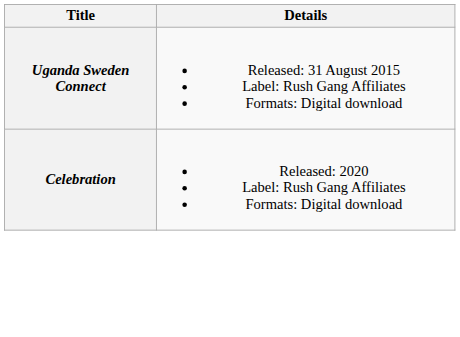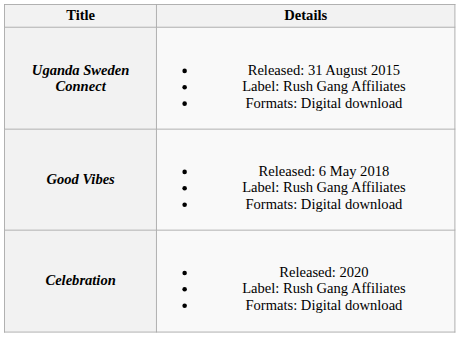 <table class="wikitable plainrowheaders" style="text-align:center">
 <tr>
 <th scope="col" style="width:10em">Title</th>
 <th scope="col" style="width:20em">Details</th>
 </tr>
 <tr>
 <th scope="row"><em>Uganda Sweden Connect</em></th>
 <td><br><ul><li>Released:  31 August 2015</li><li>Label: Rush Gang Affiliates</li><li>Formats: Digital download</li></ul></td>
 </tr>
 <tr>
+<th scope="row"><em>Good Vibes</em></th>
+<td><br><ul><li>Released: 6 May 2018</li><li>Label: Rush Gang Affiliates</li><li>Formats: Digital download</li></ul></td>
+</tr>
+<tr>
 <th scope="row"><em>Celebration</em></th>
 <td><br><ul><li>Released: 2020</li><li>Label: Rush Gang Affiliates</li><li>Formats: Digital download</li></ul></td>
 </tr>
 </table>
